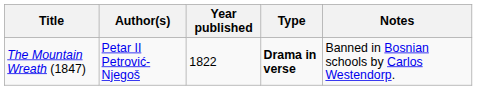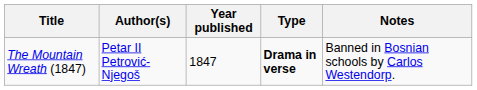 <table class="wikitable sortable">
 <tr>
 <th>Title</th>
 <th>Author(s)</th>
 <th>Year published</th>
 <th>Type</th>
 <th class="unsortable">Notes</th>
 </tr>
 <tr>
 <td><em><a href='#'>The Mountain Wreath</a></em> (1847)</td>
 <td><a href='#'>Petar II Petrović-Njegoš</a></td>
-<td>1822</td>
+<td>1847</td>
 <td><strong>Drama in verse</strong></td>
 <td>Banned in <a href='#'>Bosnian</a> schools by <a href='#'>Carlos Westendorp</a>.</td>
 </tr>
 </table>
